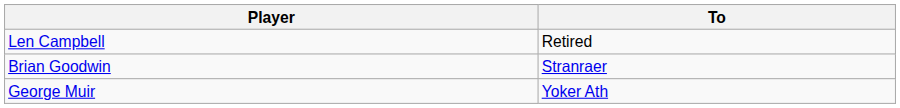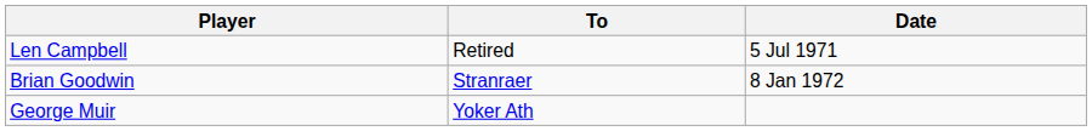 <table class="wikitable" style="text-align:center; font-size:95%;width:98%; text-align:left">
 <tr>
 <th>Player</th>
 <th>To</th>
+<th>Date</th>
 </tr>
 <tr>
 <td> <a href='#'>Len Campbell</a></td>
 <td> Retired</td>
+<td>5 Jul 1971</td>
 </tr>
 <tr>
 <td> <a href='#'>Brian Goodwin</a></td>
 <td> <a href='#'>Stranraer</a></td>
+<td>8 Jan 1972</td>
 </tr>
 <tr>
 <td> <a href='#'>George Muir</a></td>
 <td> <a href='#'>Yoker Ath</a></td>
+<td></td>
 </tr>
 </table>
